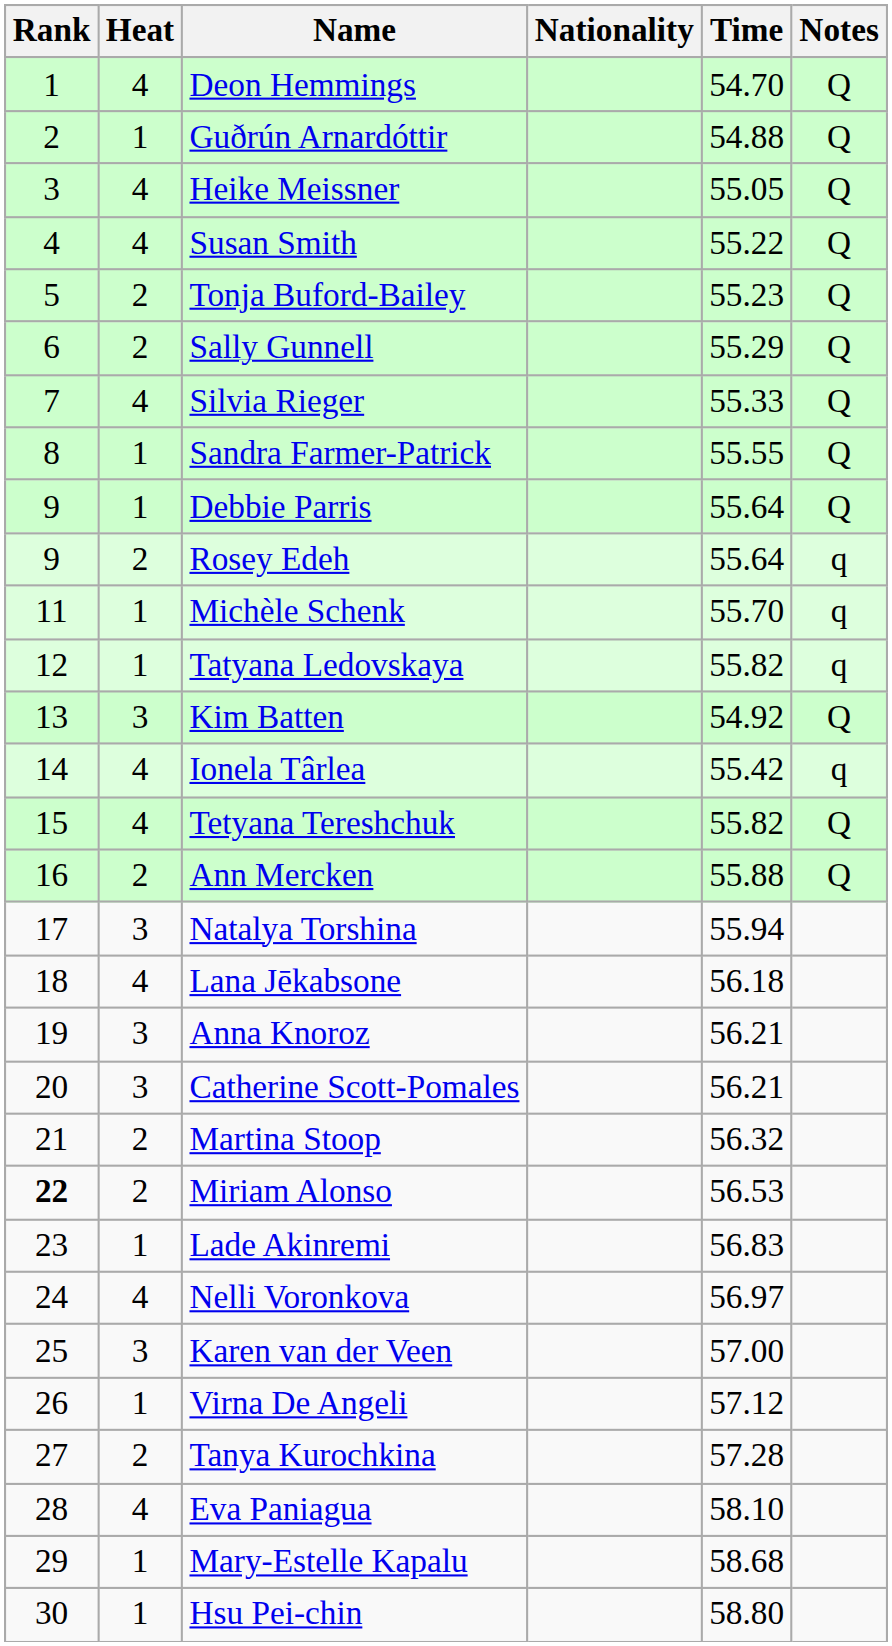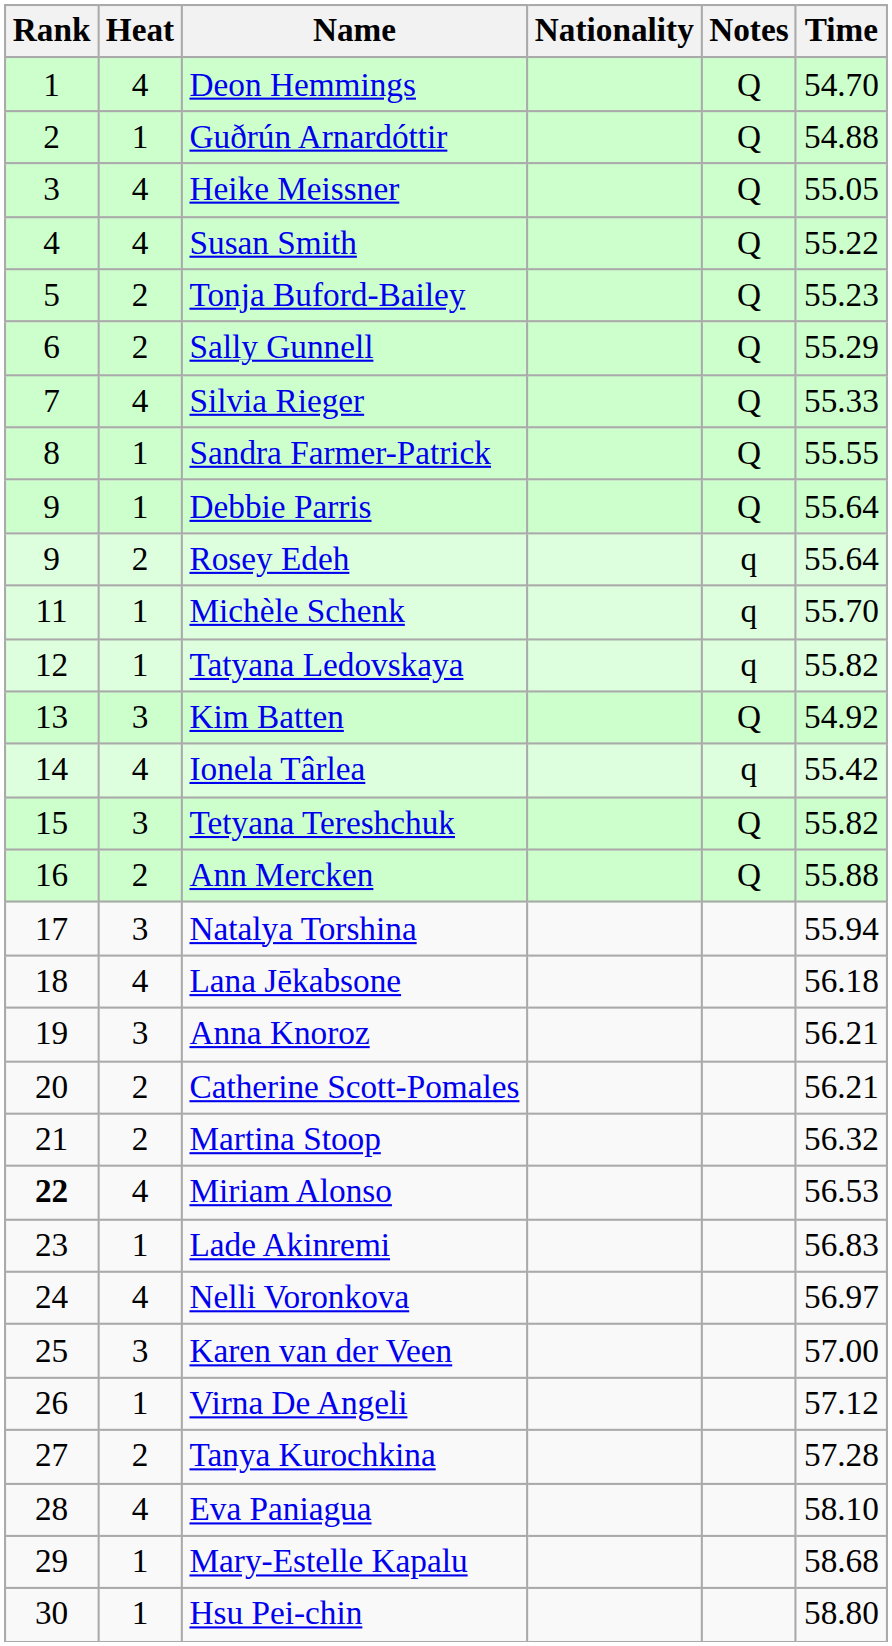 <table class="wikitable sortable" style="text-align:center">
 <tr>
 <th>Rank</th>
 <th>Heat</th>
 <th>Name</th>
 <th>Nationality</th>
+<th>Notes</th>
 <th>Time</th>
-<th>Notes</th>
 </tr>
 <tr bgcolor=ccffcc>
 <td>1</td>
 <td>4</td>
 <td align=left><a href='#'>Deon Hemmings</a></td>
 <td align=left></td>
+<td>Q</td>
 <td>54.70</td>
-<td>Q</td>
 </tr>
 <tr bgcolor=ccffcc>
 <td>2</td>
 <td>1</td>
 <td align=left><a href='#'>Guðrún Arnardóttir</a></td>
 <td align=left></td>
+<td>Q</td>
 <td>54.88</td>
-<td>Q</td>
 </tr>
 <tr bgcolor=ccffcc>
 <td>3</td>
 <td>4</td>
 <td align=left><a href='#'>Heike Meissner</a></td>
 <td align=left></td>
+<td>Q</td>
 <td>55.05</td>
-<td>Q</td>
 </tr>
 <tr bgcolor=ccffcc>
 <td>4</td>
 <td>4</td>
 <td align=left><a href='#'>Susan Smith</a></td>
 <td align=left></td>
+<td>Q</td>
 <td>55.22</td>
-<td>Q</td>
 </tr>
 <tr bgcolor=ccffcc>
 <td>5</td>
 <td>2</td>
 <td align=left><a href='#'>Tonja Buford-Bailey</a></td>
 <td align=left></td>
+<td>Q</td>
 <td>55.23</td>
-<td>Q</td>
 </tr>
 <tr bgcolor=ccffcc>
 <td>6</td>
 <td>2</td>
 <td align=left><a href='#'>Sally Gunnell</a></td>
 <td align=left></td>
+<td>Q</td>
 <td>55.29</td>
-<td>Q</td>
 </tr>
 <tr bgcolor=ccffcc>
 <td>7</td>
 <td>4</td>
 <td align=left><a href='#'>Silvia Rieger</a></td>
 <td align=left></td>
+<td>Q</td>
 <td>55.33</td>
-<td>Q</td>
 </tr>
 <tr bgcolor=ccffcc>
 <td>8</td>
 <td>1</td>
 <td align=left><a href='#'>Sandra Farmer-Patrick</a></td>
 <td align=left></td>
+<td>Q</td>
 <td>55.55</td>
-<td>Q</td>
 </tr>
 <tr bgcolor=ccffcc>
 <td>9</td>
 <td>1</td>
 <td align=left><a href='#'>Debbie Parris</a></td>
 <td align=left></td>
+<td>Q</td>
 <td>55.64</td>
-<td>Q</td>
 </tr>
 <tr bgcolor=ddffdd>
 <td>9</td>
 <td>2</td>
 <td align=left><a href='#'>Rosey Edeh</a></td>
 <td align=left></td>
+<td>q</td>
 <td>55.64</td>
-<td>q</td>
 </tr>
 <tr bgcolor=ddffdd>
 <td>11</td>
 <td>1</td>
 <td align=left><a href='#'>Michèle Schenk</a></td>
 <td align=left></td>
+<td>q</td>
 <td>55.70</td>
-<td>q</td>
 </tr>
 <tr bgcolor=ddffdd>
 <td>12</td>
 <td>1</td>
 <td align=left><a href='#'>Tatyana Ledovskaya</a></td>
 <td align=left></td>
+<td>q</td>
 <td>55.82</td>
-<td>q</td>
 </tr>
 <tr bgcolor=ccffcc>
 <td>13</td>
 <td>3</td>
 <td align=left><a href='#'>Kim Batten</a></td>
 <td align=left></td>
+<td>Q</td>
 <td>54.92</td>
-<td>Q</td>
 </tr>
 <tr bgcolor=ddffdd>
 <td>14</td>
 <td>4</td>
 <td align=left><a href='#'>Ionela Târlea</a></td>
 <td align=left></td>
+<td>q</td>
 <td>55.42</td>
-<td>q</td>
 </tr>
 <tr bgcolor=ccffcc>
 <td>15</td>
-<td>4</td>
+<td>3</td>
 <td align=left><a href='#'>Tetyana Tereshchuk</a></td>
 <td align=left></td>
+<td>Q</td>
 <td>55.82</td>
-<td>Q</td>
 </tr>
 <tr bgcolor=ccffcc>
 <td>16</td>
 <td>2</td>
 <td align=left><a href='#'>Ann Mercken</a></td>
 <td align=left></td>
+<td>Q</td>
 <td>55.88</td>
-<td>Q</td>
 </tr>
 <tr>
 <td>17</td>
 <td>3</td>
 <td align=left><a href='#'>Natalya Torshina</a></td>
 <td align=left></td>
+<td></td>
 <td>55.94</td>
-<td></td>
 </tr>
 <tr>
 <td>18</td>
 <td>4</td>
 <td align=left><a href='#'>Lana Jēkabsone</a></td>
 <td align=left></td>
+<td></td>
 <td>56.18</td>
-<td></td>
 </tr>
 <tr>
 <td>19</td>
 <td>3</td>
 <td align=left><a href='#'>Anna Knoroz</a></td>
 <td align=left></td>
+<td></td>
 <td>56.21</td>
-<td></td>
 </tr>
 <tr>
 <td>20</td>
-<td>3</td>
+<td>2</td>
 <td align=left><a href='#'>Catherine Scott-Pomales</a></td>
 <td align=left></td>
+<td></td>
 <td>56.21</td>
-<td></td>
 </tr>
 <tr>
 <td>21</td>
 <td>2</td>
 <td align=left><a href='#'>Martina Stoop</a></td>
 <td align=left></td>
+<td></td>
 <td>56.32</td>
-<td></td>
 </tr>
 <tr>
 <td><strong>22</strong></td>
-<td>2</td>
+<td>4</td>
 <td align=left><a href='#'>Miriam Alonso</a></td>
 <td align=left></td>
+<td></td>
 <td>56.53</td>
-<td></td>
 </tr>
 <tr>
 <td>23</td>
 <td>1</td>
 <td align=left><a href='#'>Lade Akinremi</a></td>
 <td align=left></td>
+<td></td>
 <td>56.83</td>
-<td></td>
 </tr>
 <tr>
 <td>24</td>
 <td>4</td>
 <td align=left><a href='#'>Nelli Voronkova</a></td>
 <td align=left></td>
+<td></td>
 <td>56.97</td>
-<td></td>
 </tr>
 <tr>
 <td>25</td>
 <td>3</td>
 <td align=left><a href='#'>Karen van der Veen</a></td>
 <td align=left></td>
+<td></td>
 <td>57.00</td>
-<td></td>
 </tr>
 <tr>
 <td>26</td>
 <td>1</td>
 <td align=left><a href='#'>Virna De Angeli</a></td>
 <td align=left></td>
+<td></td>
 <td>57.12</td>
-<td></td>
 </tr>
 <tr>
 <td>27</td>
 <td>2</td>
 <td align=left><a href='#'>Tanya Kurochkina</a></td>
 <td align=left></td>
+<td></td>
 <td>57.28</td>
-<td></td>
 </tr>
 <tr>
 <td>28</td>
 <td>4</td>
 <td align=left><a href='#'>Eva Paniagua</a></td>
 <td align=left></td>
+<td></td>
 <td>58.10</td>
-<td></td>
 </tr>
 <tr>
 <td>29</td>
 <td>1</td>
 <td align=left><a href='#'>Mary-Estelle Kapalu</a></td>
 <td align=left></td>
+<td></td>
 <td>58.68</td>
-<td></td>
 </tr>
 <tr>
 <td>30</td>
 <td>1</td>
 <td align=left><a href='#'>Hsu Pei-chin</a></td>
 <td align=left></td>
+<td></td>
 <td>58.80</td>
-<td></td>
 </tr>
 </table>
